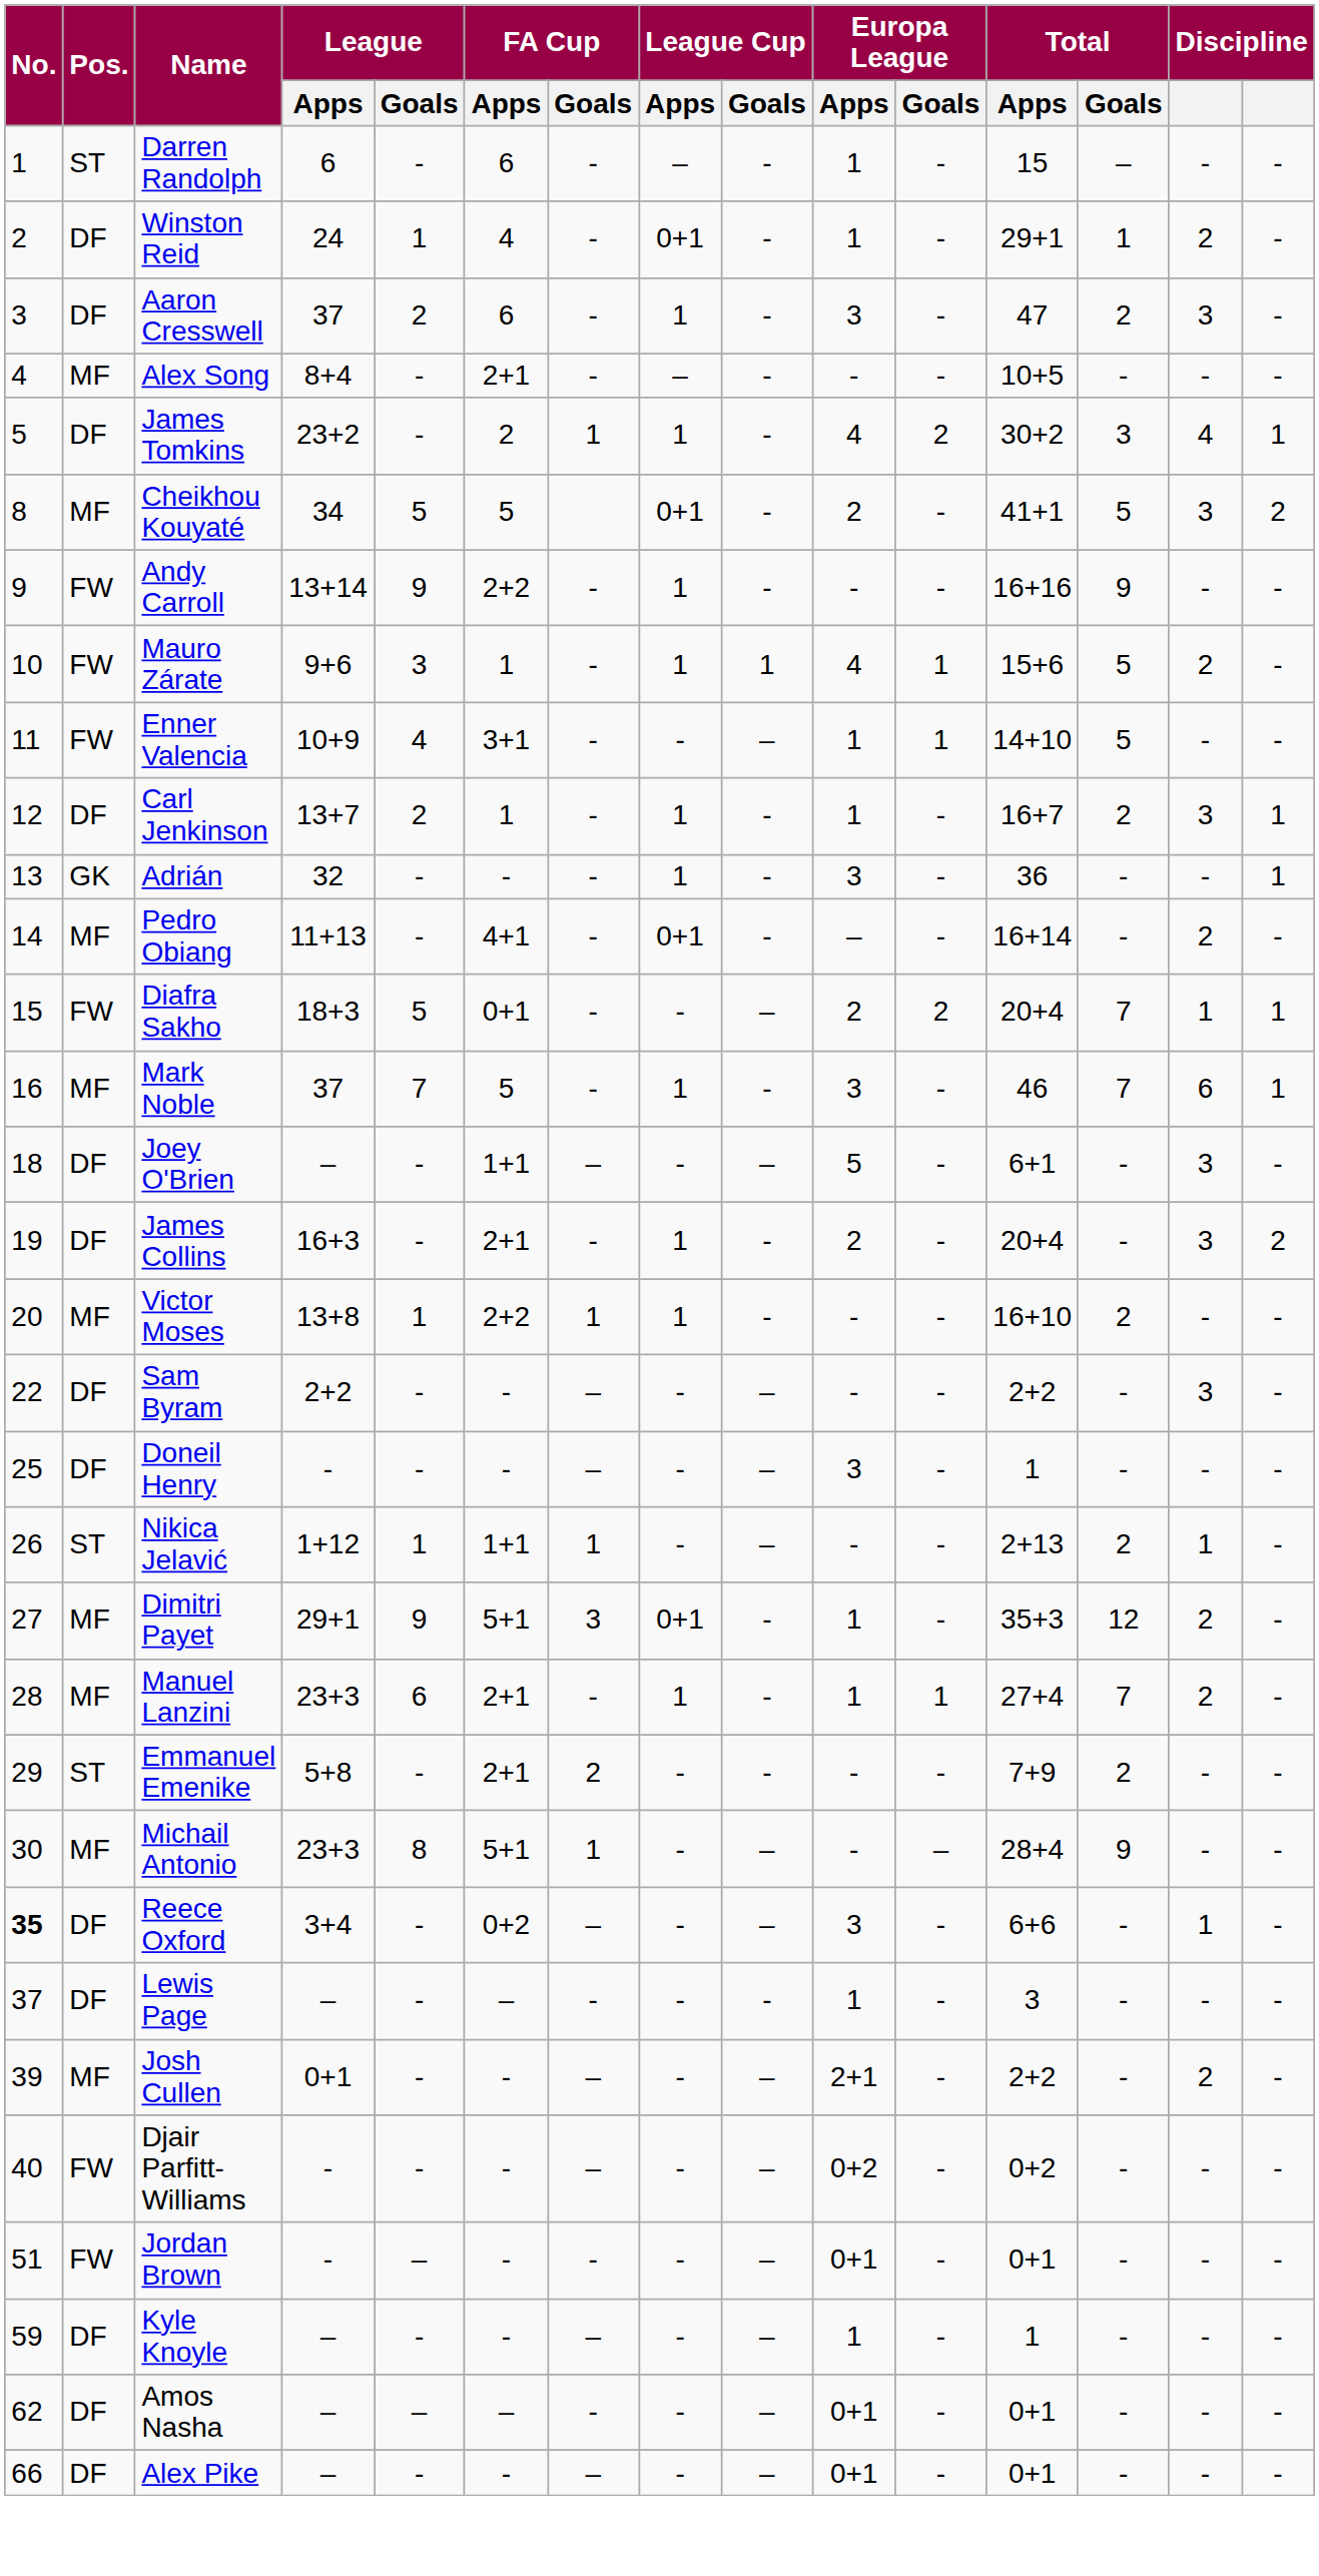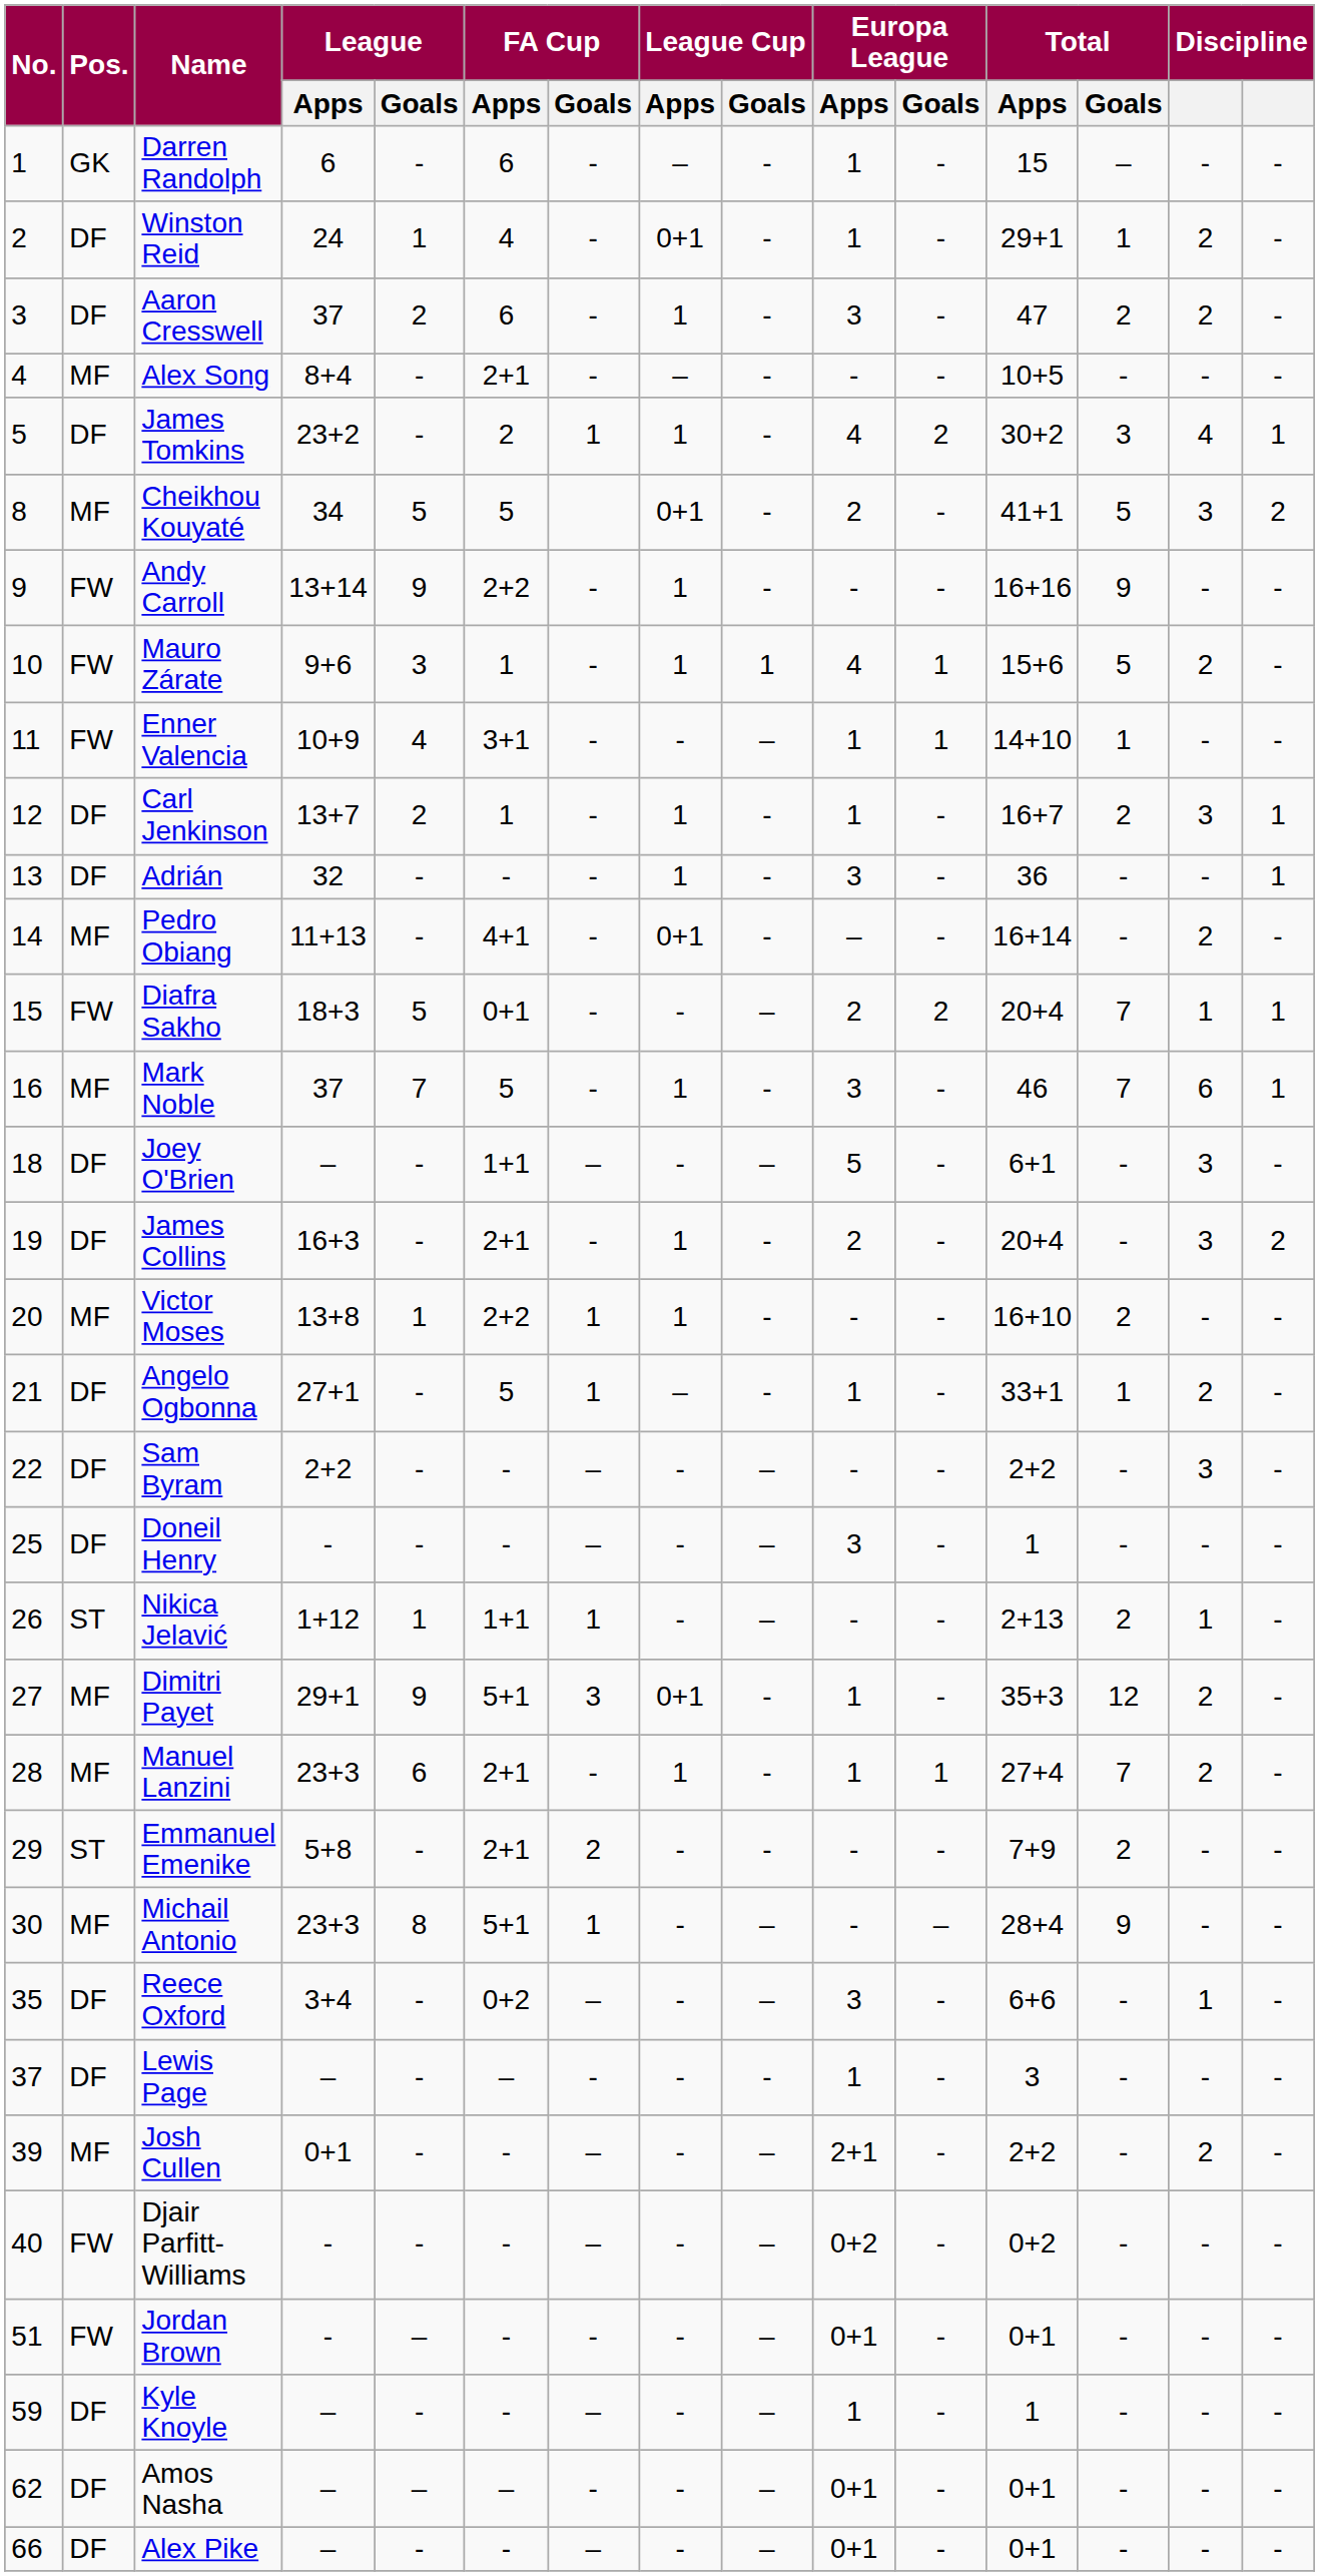 <table class="wikitable sortable" style="text-align:center">
 <tr>
 <th rowspan="2" style="background:#970045; color:white;">No.</th>
 <th rowspan="2" style="background:#970045; color:white;">Pos.</th>
 <th rowspan="2" style="background:#970045; color:white;">Name</th>
 <th colspan="2" style="background:#970045; color:white;">League</th>
 <th colspan="2" style="background:#970045; color:white;">FA Cup</th>
 <th colspan="2" style="background:#970045; color:white;">League Cup</th>
 <th colspan="2" style="background:#970045; color:white;">Europa League</th>
 <th colspan="2" style="background:#970045; color:white;">Total</th>
 <th colspan="2" style="background:#970045; color:white;">Discipline</th>
 </tr>
 <tr>
 <th>Apps</th>
 <th>Goals</th>
 <th>Apps</th>
 <th>Goals</th>
 <th>Apps</th>
 <th>Goals</th>
 <th>Apps</th>
 <th>Goals</th>
 <th>Apps</th>
 <th>Goals</th>
 <th></th>
 <th></th>
 </tr>
 <tr>
 <td align="left">1</td>
-<td align="left">ST</td>
+<td align="left">GK</td>
 <td align="left"> <a href='#'>Darren Randolph</a></td>
 <td>6</td>
 <td>-</td>
 <td>6</td>
 <td>-</td>
 <td>–</td>
 <td>-</td>
 <td>1</td>
 <td>-</td>
 <td>15</td>
 <td>–</td>
 <td>-</td>
 <td>-</td>
 </tr>
 <tr>
 <td align="left">2</td>
 <td align="left">DF</td>
 <td align="left"> <a href='#'>Winston Reid</a></td>
 <td>24</td>
 <td>1</td>
 <td>4</td>
 <td>-</td>
 <td>0+1</td>
 <td>-</td>
 <td>1</td>
 <td>-</td>
 <td>29+1</td>
 <td>1</td>
 <td>2</td>
 <td>-</td>
 </tr>
 <tr>
 <td align="left">3</td>
 <td align="left">DF</td>
 <td align="left"> <a href='#'>Aaron Cresswell</a></td>
 <td>37</td>
 <td>2</td>
 <td>6</td>
 <td>-</td>
 <td>1</td>
 <td>-</td>
 <td>3</td>
 <td>-</td>
 <td>47</td>
 <td>2</td>
-<td>3</td>
+<td>2</td>
 <td>-</td>
 </tr>
 <tr>
 <td align="left">4</td>
 <td align="left">MF</td>
 <td align="left"> <a href='#'>Alex Song</a></td>
 <td>8+4</td>
 <td>-</td>
 <td>2+1</td>
 <td>-</td>
 <td>–</td>
 <td>-</td>
 <td>-</td>
 <td>-</td>
 <td>10+5</td>
 <td>-</td>
 <td>-</td>
 <td>-</td>
 </tr>
 <tr>
 <td align="left">5</td>
 <td align="left">DF</td>
 <td align="left"> <a href='#'>James Tomkins</a></td>
 <td>23+2</td>
 <td>-</td>
 <td>2</td>
 <td>1</td>
 <td>1</td>
 <td>-</td>
 <td>4</td>
 <td>2</td>
 <td>30+2</td>
 <td>3</td>
 <td>4</td>
 <td>1</td>
 </tr>
 <tr>
 <td align="left">8</td>
 <td align="left">MF</td>
 <td align="left"> <a href='#'>Cheikhou Kouyaté</a></td>
 <td>34</td>
 <td>5</td>
 <td>5</td>
 <td></td>
 <td>0+1</td>
 <td>-</td>
 <td>2</td>
 <td>-</td>
 <td>41+1</td>
 <td>5</td>
 <td>3</td>
 <td>2</td>
 </tr>
 <tr>
 <td align="left">9</td>
 <td align="left">FW</td>
 <td align="left"> <a href='#'>Andy Carroll</a></td>
 <td>13+14</td>
 <td>9</td>
 <td>2+2</td>
 <td>-</td>
 <td>1</td>
 <td>-</td>
 <td>-</td>
 <td>-</td>
 <td>16+16</td>
 <td>9</td>
 <td>-</td>
 <td>-</td>
 </tr>
 <tr>
 <td align="left">10</td>
 <td align="left">FW</td>
 <td align="left"> <a href='#'>Mauro Zárate</a></td>
 <td>9+6</td>
 <td>3</td>
 <td>1</td>
 <td>-</td>
 <td>1</td>
 <td>1</td>
 <td>4</td>
 <td>1</td>
 <td>15+6</td>
 <td>5</td>
 <td>2</td>
 <td>-</td>
 </tr>
 <tr>
 <td align="left">11</td>
 <td align="left">FW</td>
 <td align="left"> <a href='#'>Enner Valencia</a></td>
 <td>10+9</td>
 <td>4</td>
 <td>3+1</td>
 <td>-</td>
 <td>-</td>
 <td>–</td>
 <td>1</td>
 <td>1</td>
 <td>14+10</td>
-<td>5</td>
+<td>1</td>
 <td>-</td>
 <td>-</td>
 </tr>
 <tr>
 <td align="left">12</td>
 <td align="left">DF</td>
 <td align="left"> <a href='#'>Carl Jenkinson</a></td>
 <td>13+7</td>
 <td>2</td>
 <td>1</td>
 <td>-</td>
 <td>1</td>
 <td>-</td>
 <td>1</td>
 <td>-</td>
 <td>16+7</td>
 <td>2</td>
 <td>3</td>
 <td>1</td>
 </tr>
 <tr>
 <td align="left">13</td>
-<td align="left">GK</td>
+<td align="left">DF</td>
 <td align="left"> <a href='#'>Adrián</a></td>
 <td>32</td>
 <td>-</td>
 <td>-</td>
 <td>-</td>
 <td>1</td>
 <td>-</td>
 <td>3</td>
 <td>-</td>
 <td>36</td>
 <td>-</td>
 <td>-</td>
 <td>1</td>
 </tr>
 <tr>
 <td align="left">14</td>
 <td align="left">MF</td>
 <td align="left"> <a href='#'>Pedro Obiang</a></td>
 <td>11+13</td>
 <td>-</td>
 <td>4+1</td>
 <td>-</td>
 <td>0+1</td>
 <td>-</td>
 <td>–</td>
 <td>-</td>
 <td>16+14</td>
 <td>-</td>
 <td>2</td>
 <td>-</td>
 </tr>
 <tr>
 <td align="left">15</td>
 <td align="left">FW</td>
 <td align="left"> <a href='#'>Diafra Sakho</a></td>
 <td>18+3</td>
 <td>5</td>
 <td>0+1</td>
 <td>-</td>
 <td>-</td>
 <td>–</td>
 <td>2</td>
 <td>2</td>
 <td>20+4</td>
 <td>7</td>
 <td>1</td>
 <td>1</td>
 </tr>
 <tr>
 <td align="left">16</td>
 <td align="left">MF</td>
 <td align="left"> <a href='#'>Mark Noble</a></td>
 <td>37</td>
 <td>7</td>
 <td>5</td>
 <td>-</td>
 <td>1</td>
 <td>-</td>
 <td>3</td>
 <td>-</td>
 <td>46</td>
 <td>7</td>
 <td>6</td>
 <td>1 </td>
 </tr>
 <tr>
 <td align="left">18</td>
 <td align="left">DF</td>
 <td align="left"> <a href='#'>Joey O'Brien</a></td>
 <td>–</td>
 <td>-</td>
 <td>1+1</td>
 <td>–</td>
 <td>-</td>
 <td>–</td>
 <td>5</td>
 <td>-</td>
 <td>6+1</td>
 <td>-</td>
 <td>3</td>
 <td>-</td>
 </tr>
 <tr>
 <td align="left">19</td>
 <td align="left">DF</td>
 <td align="left"> <a href='#'>James Collins</a></td>
 <td>16+3</td>
 <td>-</td>
 <td>2+1</td>
 <td>-</td>
 <td>1</td>
 <td>-</td>
 <td>2</td>
 <td>-</td>
 <td>20+4</td>
 <td>-</td>
 <td>3</td>
 <td>2</td>
 </tr>
 <tr>
 <td align="left">20</td>
 <td align="left">MF</td>
 <td align="left"> <a href='#'>Victor Moses</a></td>
 <td>13+8</td>
 <td>1</td>
 <td>2+2</td>
 <td>1</td>
 <td>1</td>
 <td>-</td>
 <td>-</td>
 <td>-</td>
 <td>16+10</td>
 <td>2</td>
 <td>-</td>
+<td>-</td>
+</tr>
+<tr>
+<td align="left">21</td>
+<td align="left">DF</td>
+<td align="left"> <a href='#'>Angelo Ogbonna</a></td>
+<td>27+1</td>
+<td>-</td>
+<td>5</td>
+<td>1</td>
+<td>–</td>
+<td>-</td>
+<td>1</td>
+<td>-</td>
+<td>33+1</td>
+<td>1</td>
+<td>2</td>
 <td>-</td>
 </tr>
 <tr>
 <td align="left">22</td>
 <td align="left">DF</td>
 <td align="left"> <a href='#'>Sam Byram</a></td>
 <td>2+2</td>
 <td>-</td>
 <td>-</td>
 <td>–</td>
 <td>-</td>
 <td>–</td>
 <td>-</td>
 <td>-</td>
 <td>2+2</td>
 <td>-</td>
 <td>3</td>
 <td>-</td>
 </tr>
 <tr>
 <td align="left">25</td>
 <td align="left">DF</td>
 <td align="left"> <a href='#'>Doneil Henry</a></td>
 <td>-</td>
 <td>-</td>
 <td>-</td>
 <td>–</td>
 <td>-</td>
 <td>–</td>
 <td>3</td>
 <td>-</td>
 <td>1</td>
 <td>-</td>
 <td>-</td>
 <td>-</td>
 </tr>
 <tr>
 <td align="left">26</td>
 <td align="left">ST</td>
 <td align="left"> <a href='#'>Nikica Jelavić</a></td>
 <td>1+12</td>
 <td>1</td>
 <td>1+1</td>
 <td>1</td>
 <td>-</td>
 <td>–</td>
 <td>-</td>
 <td>-</td>
 <td>2+13</td>
 <td>2</td>
 <td>1</td>
 <td>-</td>
 </tr>
 <tr>
 <td align="left">27</td>
 <td align="left">MF</td>
 <td align="left"> <a href='#'>Dimitri Payet</a></td>
 <td>29+1</td>
 <td>9</td>
 <td>5+1</td>
 <td>3</td>
 <td>0+1</td>
 <td>-</td>
 <td>1</td>
 <td>-</td>
 <td>35+3</td>
 <td>12</td>
 <td>2</td>
 <td>-</td>
 </tr>
 <tr>
 <td align="left">28</td>
 <td align="left">MF</td>
 <td align="left"> <a href='#'>Manuel Lanzini</a></td>
 <td>23+3</td>
 <td>6</td>
 <td>2+1</td>
 <td>-</td>
 <td>1</td>
 <td>-</td>
 <td>1</td>
 <td>1</td>
 <td>27+4</td>
 <td>7</td>
 <td>2</td>
 <td>-</td>
 </tr>
 <tr>
 <td align="left">29</td>
 <td align="left">ST</td>
 <td align="left"> <a href='#'>Emmanuel Emenike</a></td>
 <td>5+8</td>
 <td>-</td>
 <td>2+1</td>
 <td>2</td>
 <td>-</td>
 <td>-</td>
 <td>-</td>
 <td>-</td>
 <td>7+9</td>
 <td>2</td>
 <td>-</td>
 <td>-</td>
 </tr>
 <tr>
 <td align="left">30</td>
 <td align="left">MF</td>
 <td align="left"> <a href='#'>Michail Antonio</a></td>
 <td>23+3</td>
 <td>8</td>
 <td>5+1</td>
 <td>1</td>
 <td>-</td>
 <td>–</td>
 <td>-</td>
 <td>–</td>
 <td>28+4</td>
 <td>9</td>
 <td>-</td>
 <td>-</td>
 </tr>
 <tr>
-<td align="left"><strong>35</strong></td>
+<td align="left">35</td>
 <td align="left">DF</td>
 <td align="left"> <a href='#'>Reece Oxford</a></td>
 <td>3+4</td>
 <td>-</td>
 <td>0+2</td>
 <td>–</td>
 <td>-</td>
 <td>–</td>
 <td>3</td>
 <td>-</td>
 <td>6+6</td>
 <td>-</td>
 <td>1</td>
 <td>-</td>
 </tr>
 <tr>
 <td align="left">37</td>
 <td align="left">DF</td>
 <td align="left"> <a href='#'>Lewis Page</a></td>
 <td>–</td>
 <td>-</td>
 <td>–</td>
 <td>-</td>
 <td>-</td>
 <td>-</td>
 <td>1</td>
 <td>-</td>
 <td>3</td>
 <td>-</td>
 <td>-</td>
 <td>-</td>
 </tr>
 <tr>
 <td align="left">39</td>
 <td align="left">MF</td>
 <td align="left"> <a href='#'>Josh Cullen</a></td>
 <td>0+1</td>
 <td>-</td>
 <td>-</td>
 <td>–</td>
 <td>-</td>
 <td>–</td>
 <td>2+1</td>
 <td>-</td>
 <td>2+2</td>
 <td>-</td>
 <td>2</td>
 <td>-</td>
 </tr>
 <tr>
 <td align="left">40</td>
 <td align="left">FW</td>
 <td align="left"> Djair Parfitt-Williams</td>
 <td>-</td>
 <td>-</td>
 <td>-</td>
 <td>–</td>
 <td>-</td>
 <td>–</td>
 <td>0+2</td>
 <td>-</td>
 <td>0+2</td>
 <td>-</td>
 <td>-</td>
 <td>-</td>
 </tr>
 <tr>
 <td align="left">51</td>
 <td align="left">FW</td>
 <td align="left"> <a href='#'>Jordan Brown</a></td>
 <td>-</td>
 <td>–</td>
 <td>-</td>
 <td>-</td>
 <td>-</td>
 <td>–</td>
 <td>0+1</td>
 <td>-</td>
 <td>0+1</td>
 <td>-</td>
 <td>-</td>
 <td>-</td>
 </tr>
 <tr>
 <td align="left">59</td>
 <td align="left">DF</td>
 <td align="left"> <a href='#'>Kyle Knoyle</a></td>
 <td>–</td>
 <td>-</td>
 <td>-</td>
 <td>–</td>
 <td>-</td>
 <td>–</td>
 <td>1</td>
 <td>-</td>
 <td>1</td>
 <td>-</td>
 <td>-</td>
 <td>-</td>
 </tr>
 <tr>
 <td align="left">62</td>
 <td align="left">DF</td>
 <td align="left"> Amos Nasha</td>
 <td>–</td>
 <td>–</td>
 <td>–</td>
 <td>-</td>
 <td>-</td>
 <td>–</td>
 <td>0+1</td>
 <td>-</td>
 <td>0+1</td>
 <td>-</td>
 <td>-</td>
 <td>-</td>
 </tr>
 <tr>
 <td align="left">66</td>
 <td align="left">DF</td>
 <td align="left"> <a href='#'>Alex Pike</a></td>
 <td>–</td>
 <td>-</td>
 <td>-</td>
 <td>–</td>
 <td>-</td>
 <td>–</td>
 <td>0+1</td>
 <td>-</td>
 <td>0+1</td>
 <td>-</td>
 <td>-</td>
 <td>-</td>
 </tr>
 </table>
